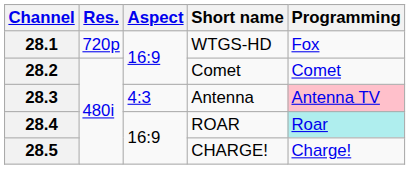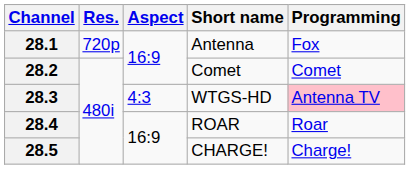 <table class="wikitable">
 <tr>
 <th scope = "col"><a href='#'>Channel</a></th>
 <th scope = "col"><a href='#'>Res.</a></th>
 <th scope = "col"><a href='#'>Aspect</a></th>
 <th scope = "col">Short name</th>
 <th scope = "col">Programming</th>
 </tr>
 <tr>
 <th scope = "row">28.1</th>
 <td><a href='#'>720p</a></td>
 <td rowspan=2><a href='#'>16:9</a></td>
-<td>WTGS-HD</td>
+<td>Antenna</td>
 <td><a href='#'>Fox</a></td>
 </tr>
 <tr>
 <th scope = "row">28.2</th>
 <td rowspan=4><a href='#'>480i</a></td>
 <td>Comet</td>
 <td><a href='#'>Comet</a></td>
 </tr>
 <tr>
 <th scope = "row">28.3</th>
 <td><a href='#'>4:3</a></td>
-<td>Antenna</td>
+<td>WTGS-HD</td>
 <td style="background: pink;"><a href='#'>Antenna TV</a></td>
 </tr>
 <tr>
 <th scope = "row">28.4</th>
 <td rowspan=2>16:9</td>
 <td>ROAR</td>
-<td style="background: paleturquoise;"><a href='#'>Roar</a></td>
+<td><a href='#'>Roar</a></td>
 </tr>
 <tr>
 <th scope = "row">28.5</th>
 <td>CHARGE!</td>
 <td><a href='#'>Charge!</a></td>
 </tr>
 </table>
